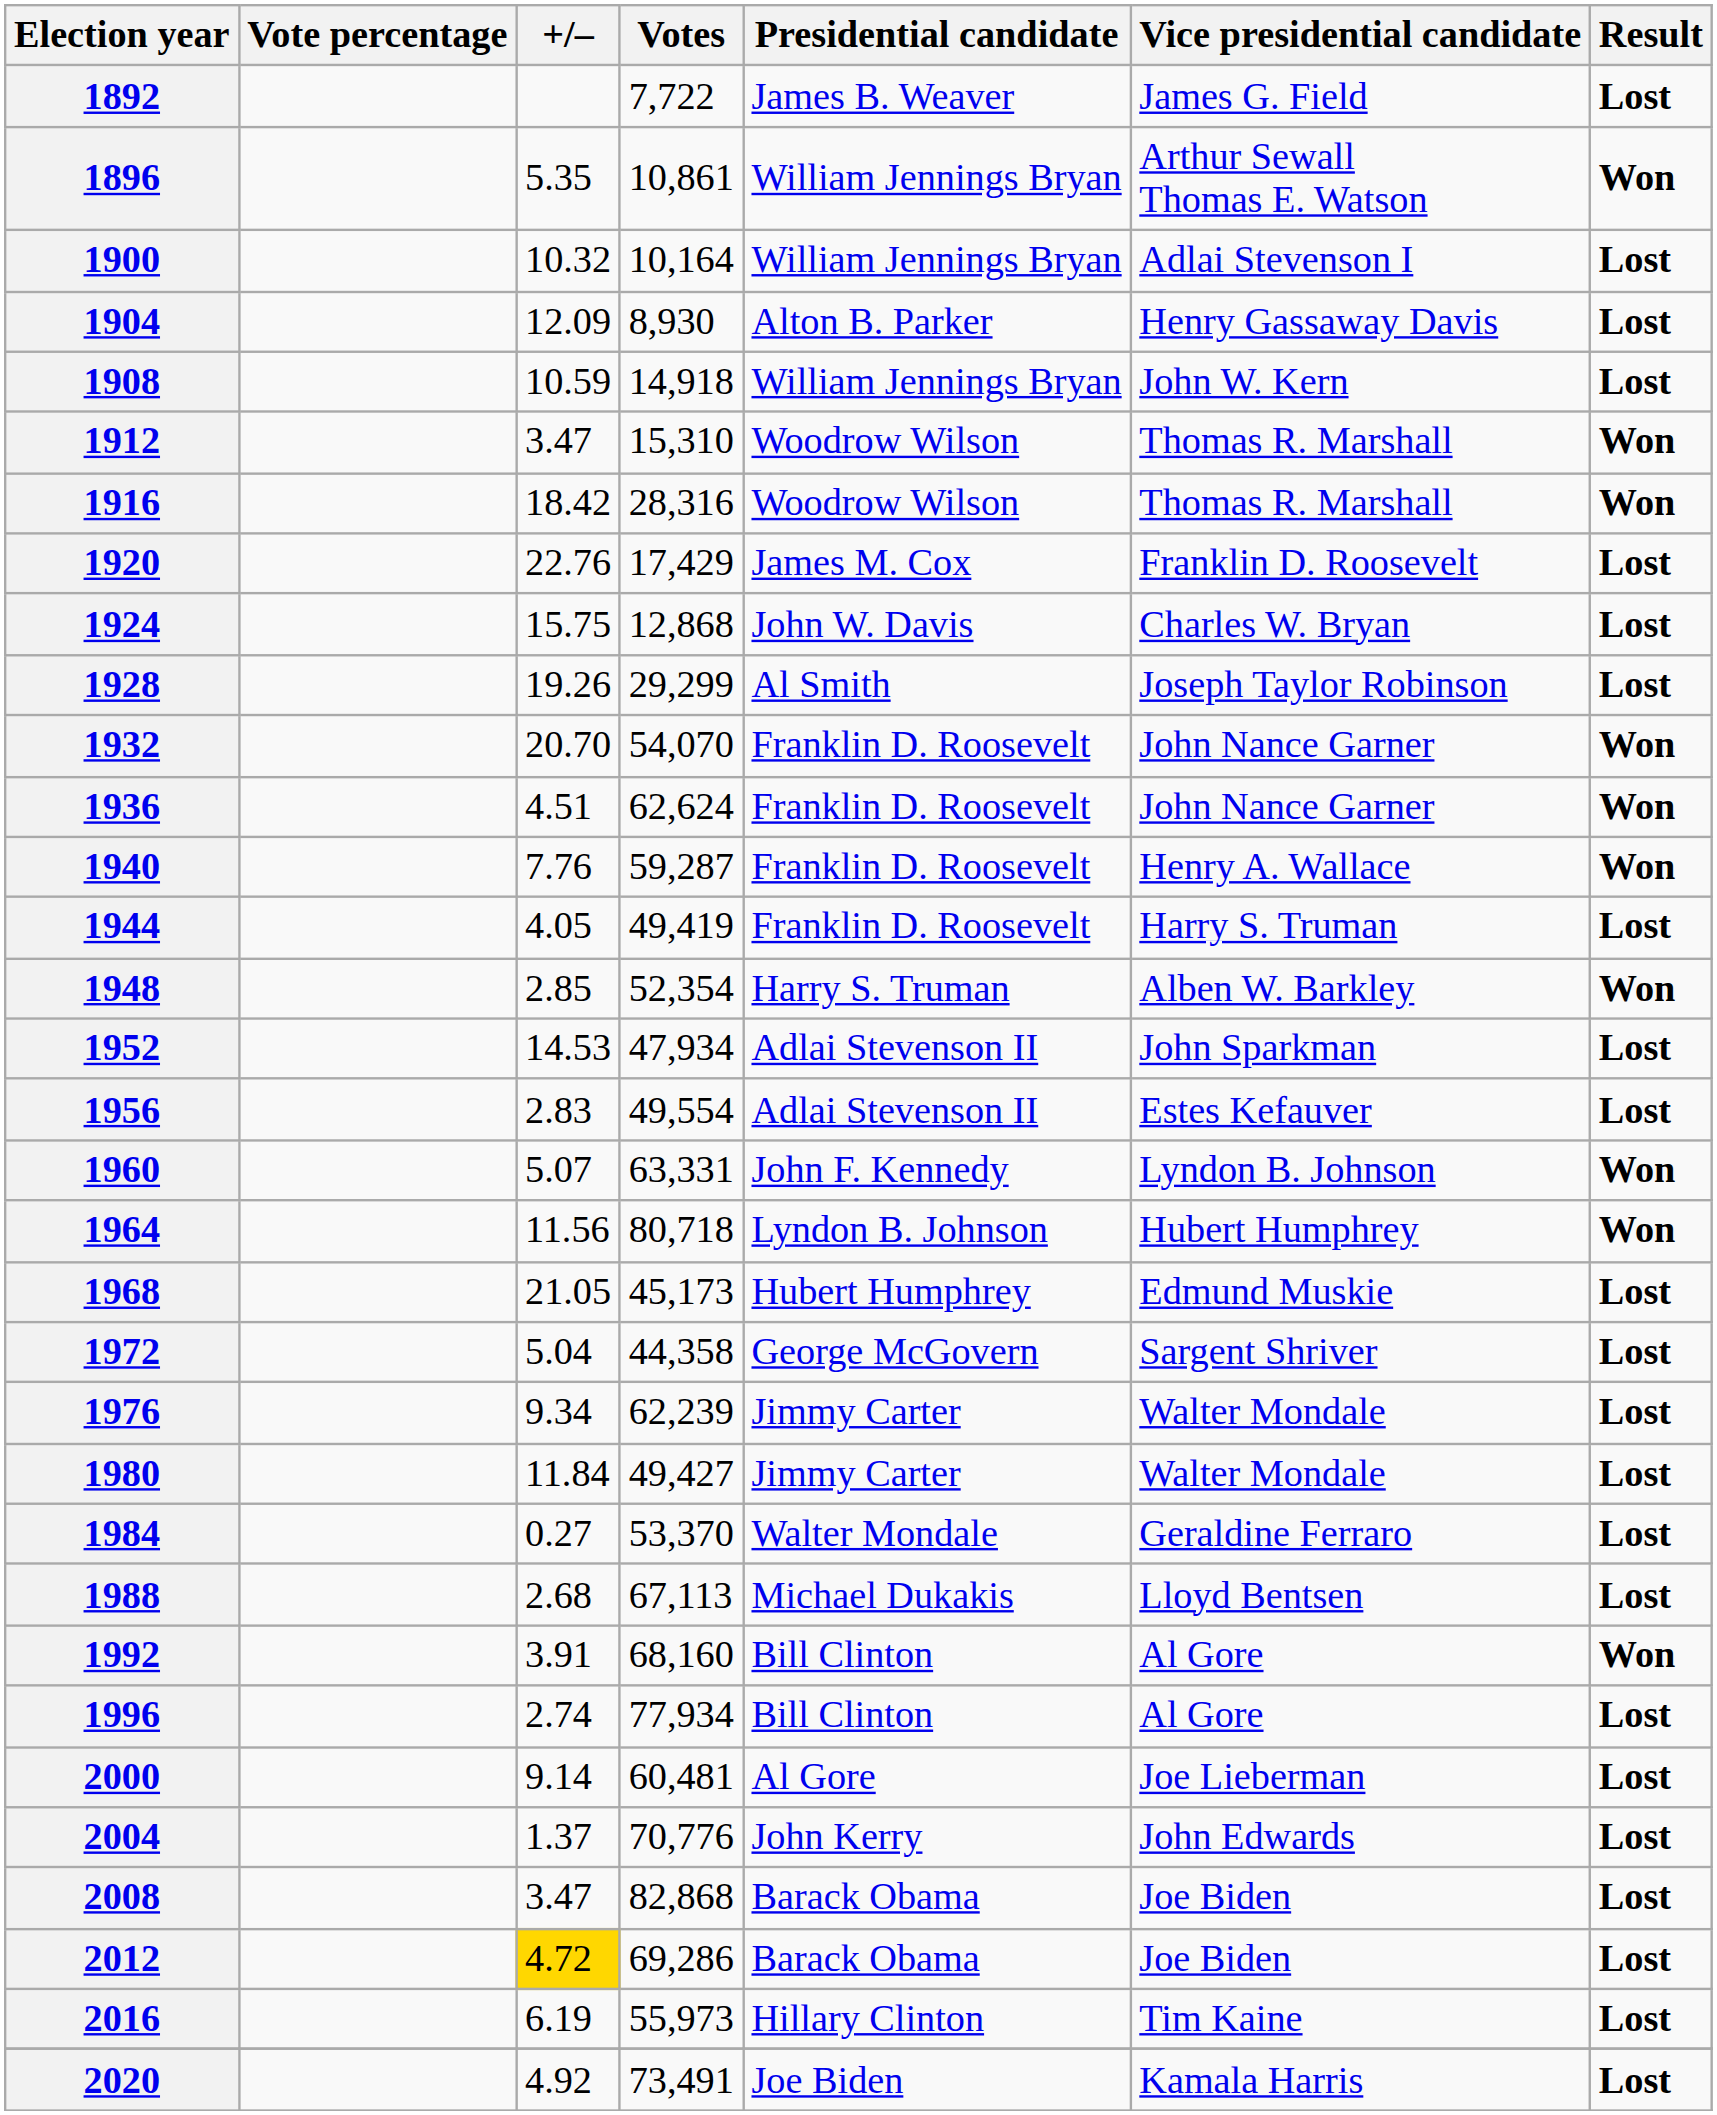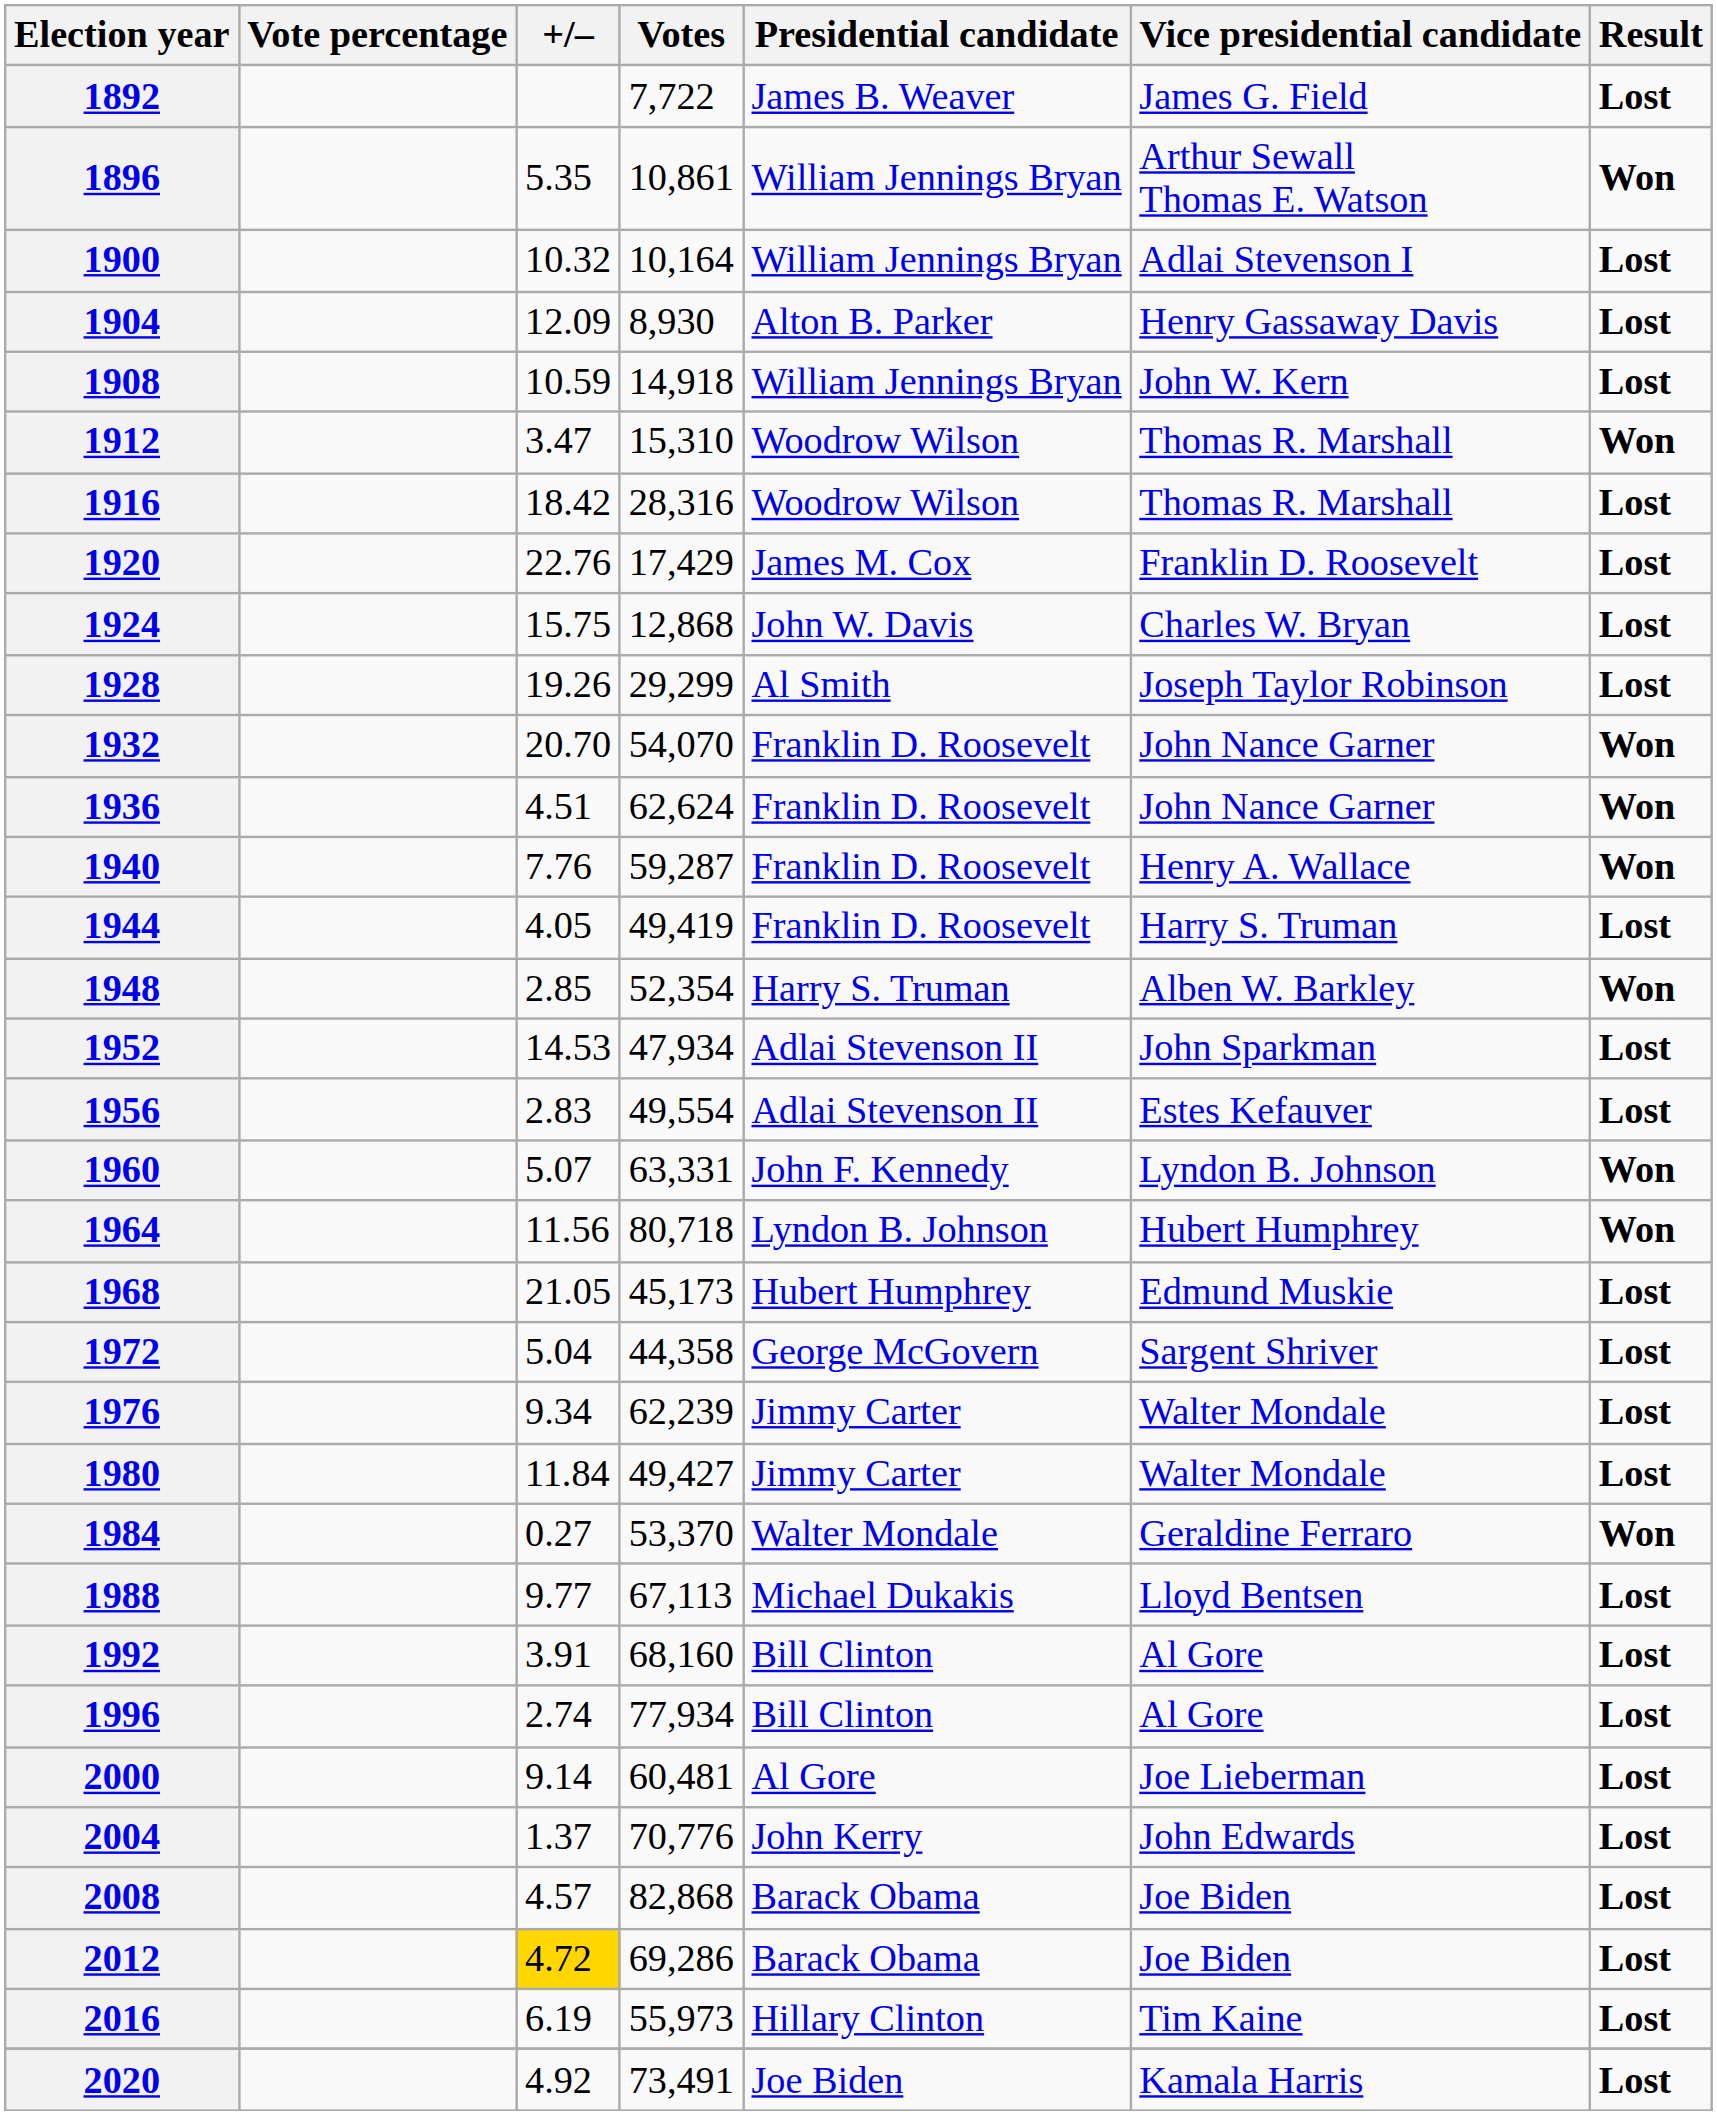 <table class=wikitable>
 <tr>
 <th>Election year</th>
 <th>Vote percentage</th>
 <th>+/–</th>
 <th>Votes</th>
 <th>Presidential candidate</th>
 <th>Vice presidential candidate</th>
 <th>Result</th>
 </tr>
 <tr>
 <th><a href='#'>1892</a></th>
 <td></td>
 <td></td>
 <td>7,722</td>
 <td><a href='#'>James B. Weaver</a></td>
 <td><a href='#'>James G. Field</a></td>
 <td><strong>Lost</strong></td>
 </tr>
 <tr>
 <th><a href='#'>1896</a></th>
 <td></td>
 <td> 5.35</td>
 <td>10,861</td>
 <td><a href='#'>William Jennings Bryan</a></td>
 <td><a href='#'>Arthur Sewall</a><br><a href='#'>Thomas E. Watson</a></td>
 <td><strong>Won</strong></td>
 </tr>
 <tr>
 <th><a href='#'>1900</a></th>
 <td></td>
 <td> 10.32</td>
 <td>10,164</td>
 <td><a href='#'>William Jennings Bryan</a></td>
 <td><a href='#'>Adlai Stevenson I</a></td>
 <td><strong>Lost</strong></td>
 </tr>
 <tr>
 <th><a href='#'>1904</a></th>
 <td></td>
 <td> 12.09</td>
 <td>8,930</td>
 <td><a href='#'>Alton B. Parker</a></td>
 <td><a href='#'>Henry Gassaway Davis</a></td>
 <td><strong>Lost</strong></td>
 </tr>
 <tr>
 <th><a href='#'>1908</a></th>
 <td></td>
 <td> 10.59</td>
 <td>14,918</td>
 <td><a href='#'>William Jennings Bryan</a></td>
 <td><a href='#'>John W. Kern</a></td>
 <td><strong>Lost</strong></td>
 </tr>
 <tr>
 <th><a href='#'>1912</a></th>
 <td></td>
 <td> 3.47</td>
 <td>15,310</td>
 <td><a href='#'>Woodrow Wilson</a></td>
 <td><a href='#'>Thomas R. Marshall</a></td>
 <td><strong>Won</strong></td>
 </tr>
 <tr>
 <th><a href='#'>1916</a></th>
 <td></td>
 <td> 18.42</td>
 <td>28,316</td>
 <td><a href='#'>Woodrow Wilson</a></td>
 <td><a href='#'>Thomas R. Marshall</a></td>
-<td><strong>Won</strong></td>
+<td><strong>Lost</strong></td>
 </tr>
 <tr>
 <th><a href='#'>1920</a></th>
 <td></td>
 <td> 22.76</td>
 <td>17,429</td>
 <td><a href='#'>James M. Cox</a></td>
 <td><a href='#'>Franklin D. Roosevelt</a></td>
 <td><strong>Lost</strong></td>
 </tr>
 <tr>
 <th><a href='#'>1924</a></th>
 <td></td>
 <td> 15.75</td>
 <td>12,868</td>
 <td><a href='#'>John W. Davis</a></td>
 <td><a href='#'>Charles W. Bryan</a></td>
 <td><strong>Lost</strong></td>
 </tr>
 <tr>
 <th><a href='#'>1928</a></th>
 <td></td>
 <td> 19.26</td>
 <td>29,299</td>
 <td><a href='#'>Al Smith</a></td>
 <td><a href='#'>Joseph Taylor Robinson</a></td>
 <td><strong>Lost</strong></td>
 </tr>
 <tr>
 <th><a href='#'>1932</a></th>
 <td></td>
 <td> 20.70</td>
 <td>54,070</td>
 <td><a href='#'>Franklin D. Roosevelt</a></td>
 <td><a href='#'>John Nance Garner</a></td>
 <td><strong>Won</strong></td>
 </tr>
 <tr>
 <th><a href='#'>1936</a></th>
 <td></td>
 <td> 4.51</td>
 <td>62,624</td>
 <td><a href='#'>Franklin D. Roosevelt</a></td>
 <td><a href='#'>John Nance Garner</a></td>
 <td><strong>Won</strong></td>
 </tr>
 <tr>
 <th><a href='#'>1940</a></th>
 <td></td>
 <td> 7.76</td>
 <td>59,287</td>
 <td><a href='#'>Franklin D. Roosevelt</a></td>
 <td><a href='#'>Henry A. Wallace</a></td>
 <td><strong>Won</strong></td>
 </tr>
 <tr>
 <th><a href='#'>1944</a></th>
 <td></td>
 <td> 4.05</td>
 <td>49,419</td>
 <td><a href='#'>Franklin D. Roosevelt</a></td>
 <td><a href='#'>Harry S. Truman</a></td>
 <td><strong>Lost</strong></td>
 </tr>
 <tr>
 <th><a href='#'>1948</a></th>
 <td></td>
 <td> 2.85</td>
 <td>52,354</td>
 <td><a href='#'>Harry S. Truman</a></td>
 <td><a href='#'>Alben W. Barkley</a></td>
 <td><strong>Won</strong></td>
 </tr>
 <tr>
 <th><a href='#'>1952</a></th>
 <td></td>
 <td> 14.53</td>
 <td>47,934</td>
 <td><a href='#'>Adlai Stevenson II</a></td>
 <td><a href='#'>John Sparkman</a></td>
 <td><strong>Lost</strong></td>
 </tr>
 <tr>
 <th><a href='#'>1956</a></th>
 <td></td>
 <td> 2.83</td>
 <td>49,554</td>
 <td><a href='#'>Adlai Stevenson II</a></td>
 <td><a href='#'>Estes Kefauver</a></td>
 <td><strong>Lost</strong></td>
 </tr>
 <tr>
 <th><a href='#'>1960</a></th>
 <td></td>
 <td> 5.07</td>
 <td>63,331</td>
 <td><a href='#'>John F. Kennedy</a></td>
 <td><a href='#'>Lyndon B. Johnson</a></td>
 <td><strong>Won</strong></td>
 </tr>
 <tr>
 <th><a href='#'>1964</a></th>
 <td></td>
 <td> 11.56</td>
 <td>80,718</td>
 <td><a href='#'>Lyndon B. Johnson</a></td>
 <td><a href='#'>Hubert Humphrey</a></td>
 <td><strong>Won</strong></td>
 </tr>
 <tr>
 <th><a href='#'>1968</a></th>
 <td></td>
 <td> 21.05</td>
 <td>45,173</td>
 <td><a href='#'>Hubert Humphrey</a></td>
 <td><a href='#'>Edmund Muskie</a></td>
 <td><strong>Lost</strong></td>
 </tr>
 <tr>
 <th><a href='#'>1972</a></th>
 <td></td>
 <td> 5.04</td>
 <td>44,358</td>
 <td><a href='#'>George McGovern</a></td>
 <td><a href='#'>Sargent Shriver</a></td>
 <td><strong>Lost</strong></td>
 </tr>
 <tr>
 <th><a href='#'>1976</a></th>
 <td></td>
 <td> 9.34</td>
 <td>62,239</td>
 <td><a href='#'>Jimmy Carter</a></td>
 <td><a href='#'>Walter Mondale</a></td>
 <td><strong>Lost</strong></td>
 </tr>
 <tr>
 <th><a href='#'>1980</a></th>
 <td></td>
 <td> 11.84</td>
 <td>49,427</td>
 <td><a href='#'>Jimmy Carter</a></td>
 <td><a href='#'>Walter Mondale</a></td>
 <td><strong>Lost</strong></td>
 </tr>
 <tr>
 <th><a href='#'>1984</a></th>
 <td></td>
 <td> 0.27</td>
 <td>53,370</td>
 <td><a href='#'>Walter Mondale</a></td>
 <td><a href='#'>Geraldine Ferraro</a></td>
-<td><strong>Lost</strong></td>
+<td><strong>Won</strong></td>
 </tr>
 <tr>
 <th><a href='#'>1988</a></th>
 <td></td>
-<td> 2.68</td>
+<td> 9.77</td>
 <td>67,113</td>
 <td><a href='#'>Michael Dukakis</a></td>
 <td><a href='#'>Lloyd Bentsen</a></td>
 <td><strong>Lost</strong></td>
 </tr>
 <tr>
 <th><a href='#'>1992</a></th>
 <td></td>
 <td> 3.91</td>
 <td>68,160</td>
 <td><a href='#'>Bill Clinton</a></td>
 <td><a href='#'>Al Gore</a></td>
-<td><strong>Won</strong></td>
+<td><strong>Lost</strong></td>
 </tr>
 <tr>
 <th><a href='#'>1996</a></th>
 <td></td>
 <td> 2.74</td>
 <td>77,934</td>
 <td><a href='#'>Bill Clinton</a></td>
 <td><a href='#'>Al Gore</a></td>
 <td><strong>Lost</strong></td>
 </tr>
 <tr>
 <th><a href='#'>2000</a></th>
 <td></td>
 <td> 9.14</td>
 <td>60,481</td>
 <td><a href='#'>Al Gore</a></td>
 <td><a href='#'>Joe Lieberman</a></td>
 <td><strong>Lost</strong></td>
 </tr>
 <tr>
 <th><a href='#'>2004</a></th>
 <td></td>
 <td> 1.37</td>
 <td>70,776</td>
 <td><a href='#'>John Kerry</a></td>
 <td><a href='#'>John Edwards</a></td>
 <td><strong>Lost</strong></td>
 </tr>
 <tr>
 <th><a href='#'>2008</a></th>
 <td></td>
-<td> 3.47</td>
+<td> 4.57</td>
 <td>82,868</td>
 <td><a href='#'>Barack Obama</a></td>
 <td><a href='#'>Joe Biden</a></td>
 <td><strong>Lost</strong></td>
 </tr>
 <tr>
 <th><a href='#'>2012</a></th>
 <td></td>
 <td style="background: gold;"> 4.72</td>
 <td>69,286</td>
 <td><a href='#'>Barack Obama</a></td>
 <td><a href='#'>Joe Biden</a></td>
 <td><strong>Lost</strong></td>
 </tr>
 <tr>
 <th><a href='#'>2016</a></th>
 <td></td>
 <td> 6.19</td>
 <td>55,973</td>
 <td><a href='#'>Hillary Clinton</a></td>
 <td><a href='#'>Tim Kaine</a></td>
 <td><strong>Lost</strong></td>
 </tr>
 <tr>
 </tr>
 <tr>
 <th><a href='#'>2020</a></th>
 <td></td>
 <td> 4.92</td>
 <td>73,491</td>
 <td><a href='#'>Joe Biden</a></td>
 <td><a href='#'>Kamala Harris</a></td>
 <td><strong>Lost</strong></td>
 </tr>
 <tr>
 </tr>
 </table>
